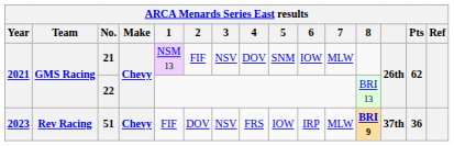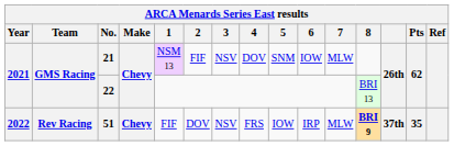 <table class="wikitable" style="text-align:center; font-size:75%">
 <tr>
 <th colspan=15><a href='#'>ARCA Menards Series East</a> results</th>
 </tr>
 <tr>
 <th>Year</th>
 <th>Team</th>
 <th>No.</th>
 <th>Make</th>
 <th>1</th>
 <th>2</th>
 <th>3</th>
 <th>4</th>
 <th>5</th>
 <th>6</th>
 <th>7</th>
 <th>8</th>
 <th></th>
 <th>Pts</th>
 <th>Ref</th>
 </tr>
 <tr>
 <th rowspan=2><a href='#'>2021</a></th>
 <th rowspan=2><a href='#'>GMS Racing</a></th>
 <th>21</th>
 <th rowspan=2><a href='#'>Chevy</a></th>
 <td style="background:#EFCFFF;"><a href='#'>NSM</a><br><small>13</small></td>
 <td><a href='#'>FIF</a></td>
 <td><a href='#'>NSV</a></td>
 <td><a href='#'>DOV</a></td>
 <td><a href='#'>SNM</a></td>
 <td><a href='#'>IOW</a></td>
 <td><a href='#'>MLW</a></td>
 <td></td>
 <th rowspan=2>26th</th>
 <th rowspan=2>62</th>
 <th rowspan=2></th>
 </tr>
 <tr>
 <th>22</th>
 <td colspan=7></td>
 <td style="background:#DFFFDF;"><a href='#'>BRI</a><br><small>13</small></td>
 </tr>
 <tr>
-<th><a href='#'>2023</a></th>
+<th><a href='#'>2022</a></th>
 <th><a href='#'>Rev Racing</a></th>
 <th>51</th>
 <th><a href='#'>Chevy</a></th>
 <td><a href='#'>FIF</a></td>
 <td><a href='#'>DOV</a></td>
 <td><a href='#'>NSV</a></td>
 <td><a href='#'>FRS</a></td>
 <td><a href='#'>IOW</a></td>
 <td><a href='#'>IRP</a></td>
 <td><a href='#'>MLW</a></td>
 <td style="background:#FFDF9F;"><strong><a href='#'>BRI</a><br><small>9</small></strong></td>
 <th>37th</th>
-<th>36</th>
+<th>35</th>
 <th></th>
 </tr>
 </table>
